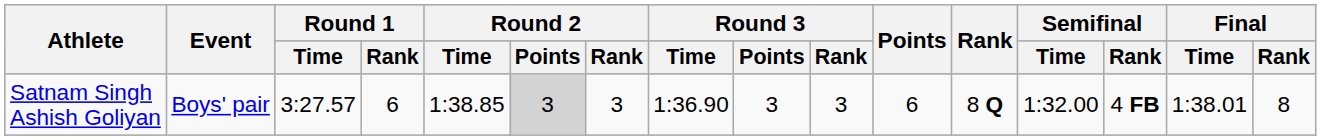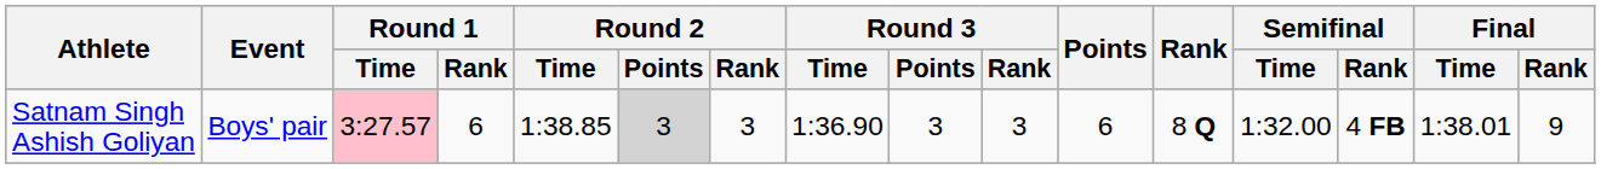 <table class=wikitable style="text-align:center; font-size:90%">
 <tr>
 <th rowspan="2">Athlete</th>
 <th rowspan="2">Event</th>
 <th colspan="2">Round 1</th>
 <th colspan="3">Round 2</th>
 <th colspan="3">Round 3</th>
 <th rowspan="2">Points</th>
 <th rowspan="2">Rank</th>
 <th colspan="2">Semifinal</th>
 <th colspan="2">Final</th>
 </tr>
 <tr style="font-size:95%">
 <th>Time</th>
 <th>Rank</th>
 <th>Time</th>
 <th>Points</th>
 <th>Rank</th>
 <th>Time</th>
 <th>Points</th>
 <th>Rank</th>
 <th>Time</th>
 <th>Rank</th>
 <th>Time</th>
 <th>Rank</th>
 </tr>
 <tr>
 <td align=left><a href='#'>Satnam Singh</a><br><a href='#'>Ashish Goliyan</a></td>
 <td align=left><a href='#'>Boys' pair</a></td>
-<td>3:27.57</td>
+<td style="background: pink;">3:27.57</td>
 <td>6</td>
 <td>1:38.85</td>
 <td style="background: lightgrey;">3</td>
 <td>3</td>
 <td>1:36.90</td>
 <td>3</td>
 <td>3</td>
 <td>6</td>
 <td>8 <strong>Q</strong></td>
 <td>1:32.00</td>
 <td>4 <strong>FB</strong></td>
 <td>1:38.01</td>
-<td>8</td>
+<td>9</td>
 </tr>
 </table>
